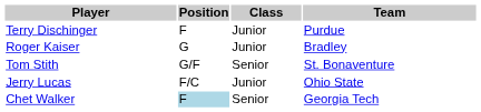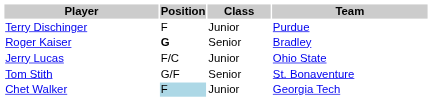 <table style="width:600px" "border:'1' 'solid' 'gray'">
 <tr>
 <th style="background:#CCCCCC;width:40%">Player</th>
 <th style="background:#CCCCCC;width:4%">Position</th>
 <th style="background:#CCCCCC;width:16%">Class</th>
 <th style="background:#CCCCCC;width:40%">Team</th>
 </tr>
 <tr>
 <td><a href='#'>Terry Dischinger</a></td>
 <td>F</td>
 <td>Junior</td>
 <td><a href='#'>Purdue</a></td>
 </tr>
 <tr>
 <td><a href='#'>Roger Kaiser</a></td>
-<td>G</td>
+<td><strong>G</strong></td>
+<td>Senior</td>
+<td><a href='#'>Bradley</a></td>
+</tr>
+<tr>
+<td><a href='#'>Jerry Lucas</a></td>
+<td>F/C</td>
 <td>Junior</td>
-<td><a href='#'>Bradley</a></td>
+<td><a href='#'>Ohio State</a></td>
 </tr>
 <tr>
 <td><a href='#'>Tom Stith</a></td>
 <td>G/F</td>
 <td>Senior</td>
 <td><a href='#'>St. Bonaventure</a></td>
 </tr>
 <tr>
-<td><a href='#'>Jerry Lucas</a></td>
-<td>F/C</td>
-<td>Junior</td>
-<td><a href='#'>Ohio State</a></td>
-</tr>
-<tr>
 <td><a href='#'>Chet Walker</a></td>
 <td style="background: lightblue;">F</td>
-<td>Senior</td>
+<td>Junior</td>
 <td><a href='#'>Georgia Tech</a></td>
 </tr>
 </table>
